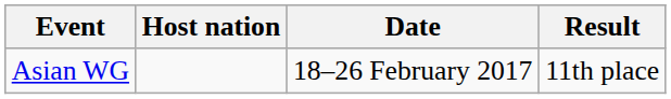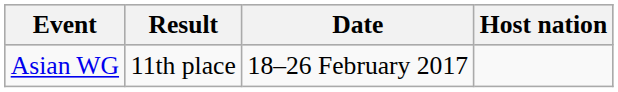 <table class=wikitable>
 <tr>
 <th>Event</th>
+<th>Result</th>
+<th>Date</th>
 <th>Host nation</th>
-<th>Date</th>
-<th>Result</th>
 </tr>
 <tr>
 <td><a href='#'>Asian WG</a></td>
+<td>11th place<br></td>
+<td>18–26 February 2017</td>
 <td></td>
-<td>18–26 February 2017</td>
-<td>11th place<br></td>
 </tr>
 </table>
